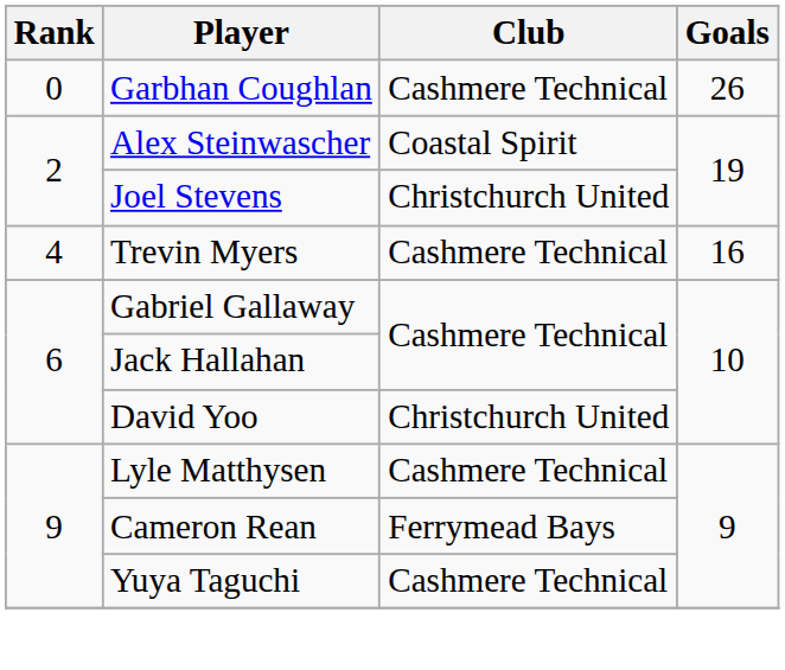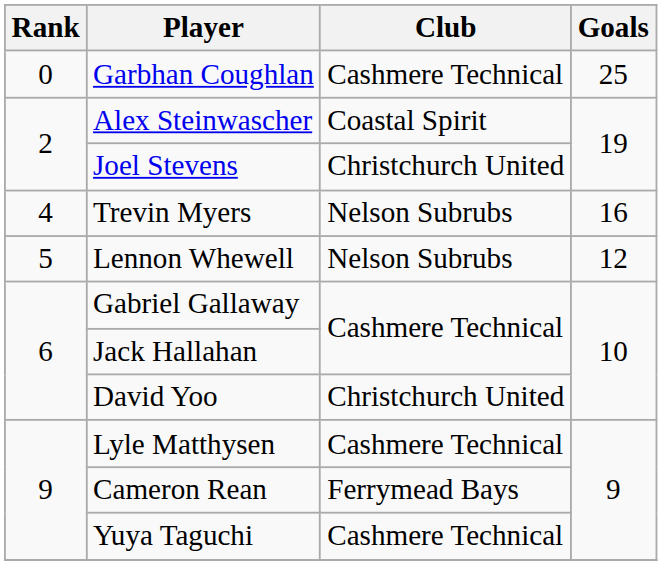 <table class="wikitable" style="text-align:center">
 <tr>
 <th>Rank</th>
 <th>Player</th>
 <th>Club</th>
 <th>Goals</th>
 </tr>
 <tr>
 <td rowspan="1">0</td>
 <td align=left> <a href='#'>Garbhan Coughlan</a></td>
 <td align=left>Cashmere Technical</td>
-<td rowspan="1">26</td>
+<td rowspan="1">25</td>
 </tr>
 <tr>
 <td rowspan="2">2</td>
 <td align=left> <a href='#'>Alex Steinwascher</a></td>
 <td align=left>Coastal Spirit</td>
 <td rowspan="2">19</td>
 </tr>
 <tr>
 <td align=left> <a href='#'>Joel Stevens</a></td>
 <td align=left>Christchurch United</td>
 </tr>
 <tr>
 <td rowspan="1">4</td>
 <td align=left> Trevin Myers</td>
-<td align=left>Cashmere Technical</td>
+<td align=left>Nelson Subrubs</td>
 <td rowspan="1">16</td>
+</tr>
+<tr>
+<td rowspan="1">5</td>
+<td align=left> Lennon Whewell</td>
+<td align=left>Nelson Subrubs</td>
+<td rowspan="1">12</td>
 </tr>
 <tr>
 <td rowspan="3">6</td>
 <td align=left> Gabriel Gallaway</td>
 <td align=left rowspan=2>Cashmere Technical</td>
 <td rowspan="3">10</td>
 </tr>
 <tr>
 <td align=left> Jack Hallahan</td>
 </tr>
 <tr>
 <td align=left> David Yoo</td>
 <td align=left>Christchurch United</td>
 </tr>
 <tr>
 <td rowspan="3">9</td>
 <td align=left> Lyle Matthysen</td>
 <td align=left>Cashmere Technical</td>
 <td rowspan="3">9</td>
 </tr>
 <tr>
 <td align=left> Cameron Rean</td>
 <td align=left>Ferrymead Bays</td>
 </tr>
 <tr>
 <td align=left> Yuya Taguchi</td>
 <td align=left>Cashmere Technical</td>
 </tr>
 <tr>
 </tr>
 </table>
